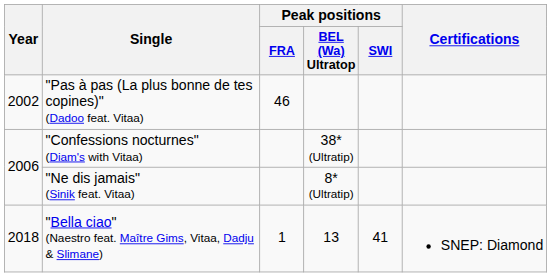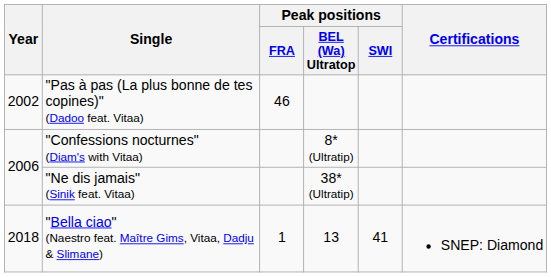 <table class="wikitable">
 <tr>
 <th align="center" rowspan="2" width="10">Year</th>
 <th align="center" rowspan="2" width="240">Single</th>
 <th align="center" colspan="3" width="30">Peak positions</th>
 <th align="center" rowspan="2"><a href='#'>Certifications</a></th>
 </tr>
 <tr>
 <th scope="col" style="width:3em;font-size:90%;"><a href='#'>FRA</a><br></th>
 <th scope="col" style="width:3em;font-size:90%;"><a href='#'>BEL <br>(Wa)</a><br>Ultratop<br></th>
 <th scope="col" style="width:3em;font-size:90%;"><a href='#'>SWI</a><br></th>
 </tr>
 <tr>
 <td align="center">2002</td>
 <td>"Pas à pas (La plus bonne de tes copines)" <br><small>(<a href='#'>Dadoo</a> feat. Vitaa)</small></td>
 <td align="center">46</td>
 <td align="center"></td>
 <td align="center"></td>
 <td></td>
 </tr>
 <tr>
 <td align="center" rowspan="2">2006</td>
 <td>"Confessions nocturnes" <br><small>(<a href='#'>Diam's</a> with Vitaa)</small></td>
 <td align="center"></td>
-<td align="center">38*<br><small>(Ultratip)</small></td>
+<td align="center">8*<br><small>(Ultratip)</small></td>
 <td align="center"></td>
 <td></td>
 </tr>
 <tr>
 <td>"Ne dis jamais" <br><small>(<a href='#'>Sinik</a> feat. Vitaa)</small></td>
 <td align="center"></td>
-<td align="center">8*<br><small>(Ultratip)</small></td>
+<td align="center">38*<br><small>(Ultratip)</small></td>
 <td align="center"></td>
 <td></td>
 </tr>
 <tr>
 <td align="center">2018</td>
 <td>"<a href='#'>Bella ciao</a>" <br><small>(Naestro feat. <a href='#'>Maître Gims</a>, Vitaa, <a href='#'>Dadju</a> & <a href='#'>Slimane</a>)</small></td>
 <td align="center">1</td>
 <td align="center">13</td>
 <td align="center">41</td>
 <td><br><ul><li>SNEP: Diamond</li></ul></td>
 </tr>
 </table>
